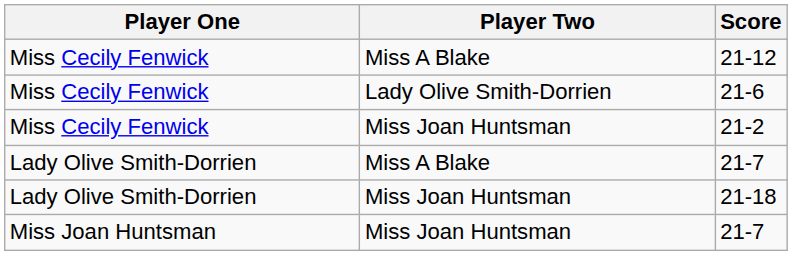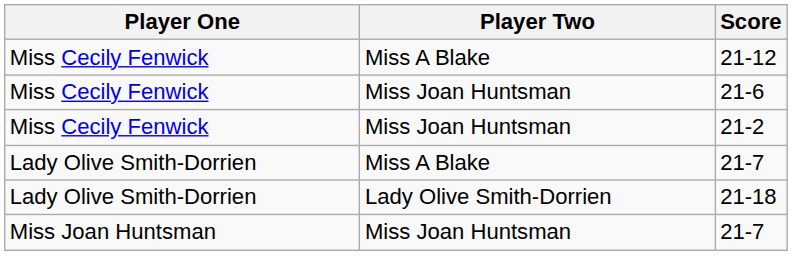 <table class="wikitable">
 <tr>
 <th width=250>Player One</th>
 <th width=250>Player Two</th>
 <th width=30>Score</th>
 </tr>
 <tr>
 <td> Miss <a href='#'>Cecily Fenwick</a></td>
 <td> Miss A Blake</td>
 <td>21-12</td>
 </tr>
 <tr>
 <td> Miss <a href='#'>Cecily Fenwick</a></td>
-<td> Lady Olive Smith-Dorrien</td>
+<td> Miss Joan Huntsman</td>
 <td>21-6</td>
 </tr>
 <tr>
 <td> Miss <a href='#'>Cecily Fenwick</a></td>
 <td> Miss Joan Huntsman</td>
 <td>21-2</td>
 </tr>
 <tr>
 <td> Lady Olive Smith-Dorrien</td>
 <td> Miss A Blake</td>
 <td>21-7</td>
 </tr>
 <tr>
 <td> Lady Olive Smith-Dorrien</td>
-<td> Miss Joan Huntsman</td>
+<td> Lady Olive Smith-Dorrien</td>
 <td>21-18</td>
 </tr>
 <tr>
 <td> Miss Joan Huntsman</td>
 <td> Miss Joan Huntsman</td>
 <td>21-7</td>
 </tr>
 </table>
